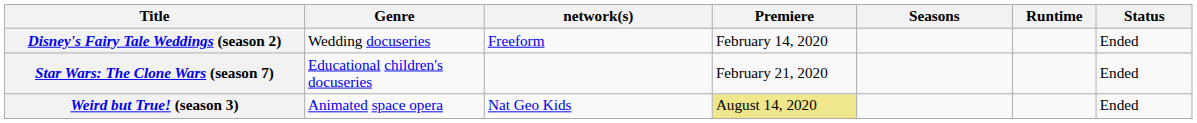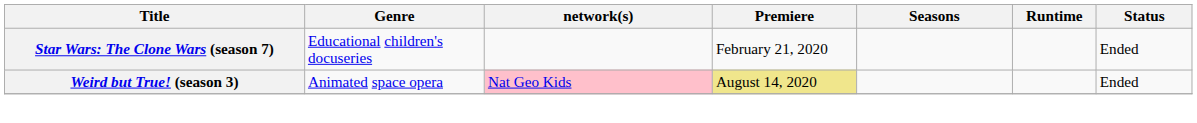 <table class="wikitable plainrowheaders sortable" style="width:99%;">
 <tr>
 <th scope="col" style="width:25%;">Title</th>
 <th scope="col" style="width:15%;">Genre</th>
 <th scope="col" style="width:19%;"> network(s)</th>
 <th scope="col" style="width:12%;">Premiere</th>
 <th scope="col" style="width:13%;">Seasons</th>
 <th scope="col" style="width:7%;">Runtime</th>
 <th scope="col" style="width:8%;">Status</th>
-</tr>
-<tr>
-<th scope="row"><em><a href='#'>Disney's Fairy Tale Weddings</a></em> (season 2)</th>
-<td>Wedding <a href='#'>docuseries</a></td>
-<td><a href='#'>Freeform</a></td>
-<td>February 14, 2020</td>
-<td></td>
-<td></td>
-<td>Ended</td>
 </tr>
 <tr>
 <th scope="row"><em><a href='#'>Star Wars: The Clone Wars</a></em> (season 7)</th>
 <td><a href='#'>Educational</a> <a href='#'>children's</a> <a href='#'>docuseries</a></td>
 <td></td>
 <td>February 21, 2020</td>
 <td></td>
 <td></td>
 <td>Ended</td>
 </tr>
 <tr>
 <th scope="row"><em><a href='#'>Weird but True!</a></em> (season 3)</th>
 <td><a href='#'>Animated</a> <a href='#'>space opera</a></td>
-<td><a href='#'>Nat Geo Kids</a></td>
+<td style="background: pink;"><a href='#'>Nat Geo Kids</a></td>
 <td style="background: khaki;">August 14, 2020</td>
 <td></td>
 <td></td>
 <td>Ended</td>
 </tr>
 <tr>
 </tr>
 </table>
